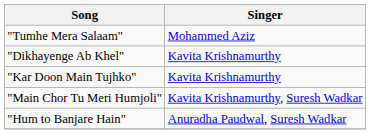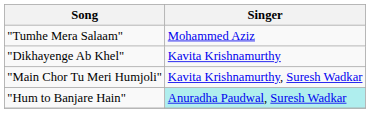 <table class="wikitable" style="font-size:95%;">
 <tr>
 <th>Song</th>
 <th>Singer</th>
 </tr>
 <tr>
 <td>"Tumhe Mera Salaam"</td>
 <td><a href='#'>Mohammed Aziz</a></td>
 </tr>
 <tr>
 <td>"Dikhayenge Ab Khel"</td>
 <td><a href='#'>Kavita Krishnamurthy</a></td>
 </tr>
 <tr>
-<td>"Kar Doon Main Tujhko"</td>
-<td><a href='#'>Kavita Krishnamurthy</a></td>
-</tr>
-<tr>
 <td>"Main Chor Tu Meri Humjoli"</td>
 <td><a href='#'>Kavita Krishnamurthy</a>, <a href='#'>Suresh Wadkar</a></td>
 </tr>
 <tr>
 <td>"Hum to Banjare Hain"</td>
-<td><a href='#'>Anuradha Paudwal</a>, <a href='#'>Suresh Wadkar</a></td>
+<td style="background: paleturquoise;"><a href='#'>Anuradha Paudwal</a>, <a href='#'>Suresh Wadkar</a></td>
 </tr>
 <tr>
 </tr>
 </table>
